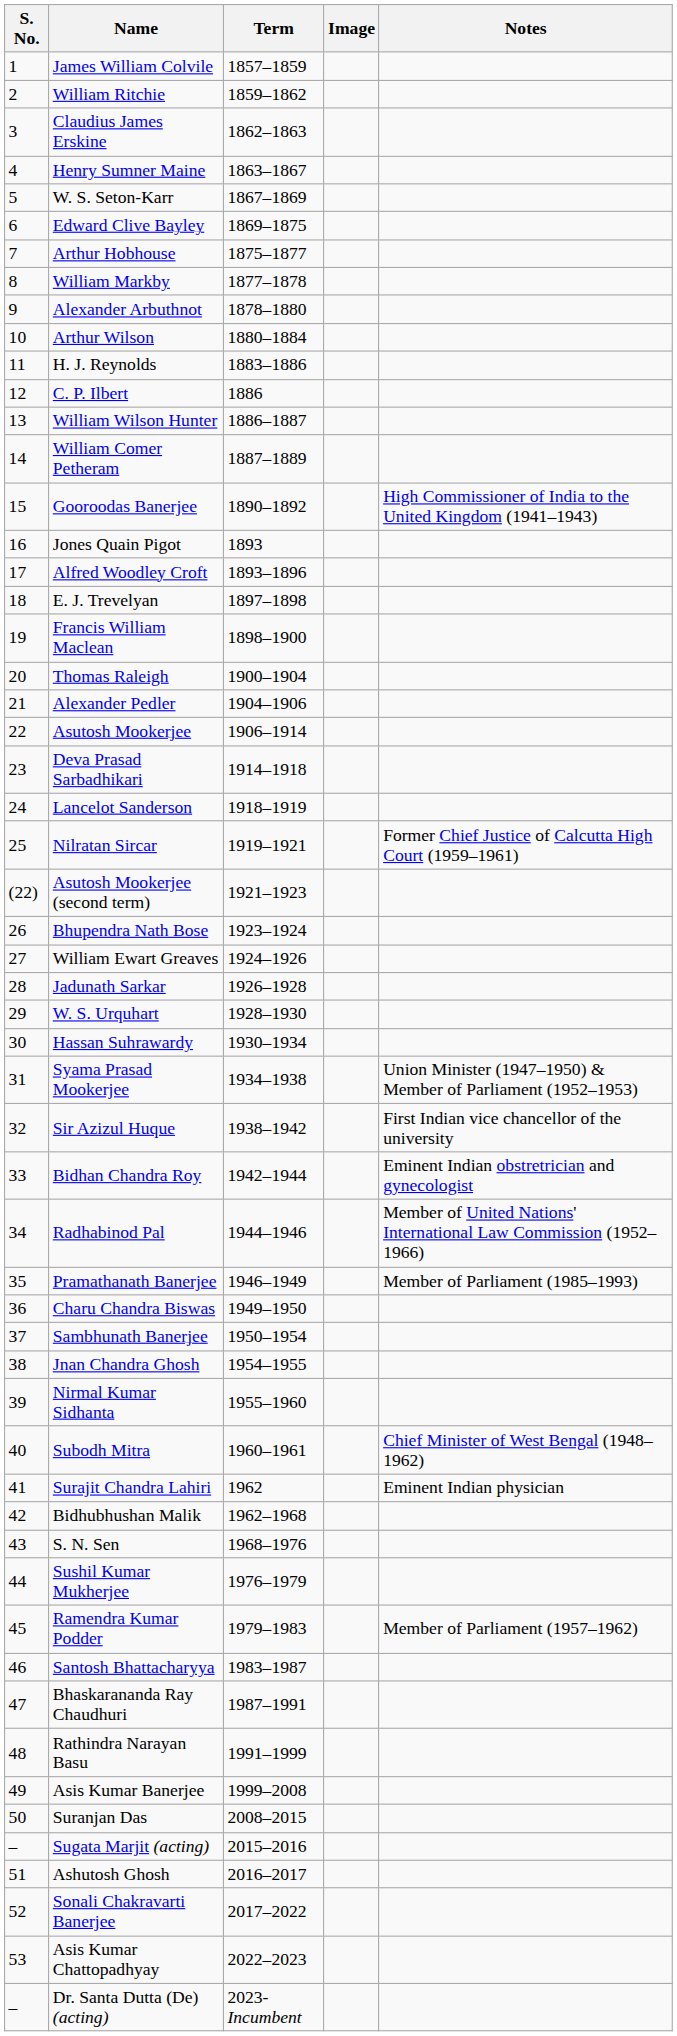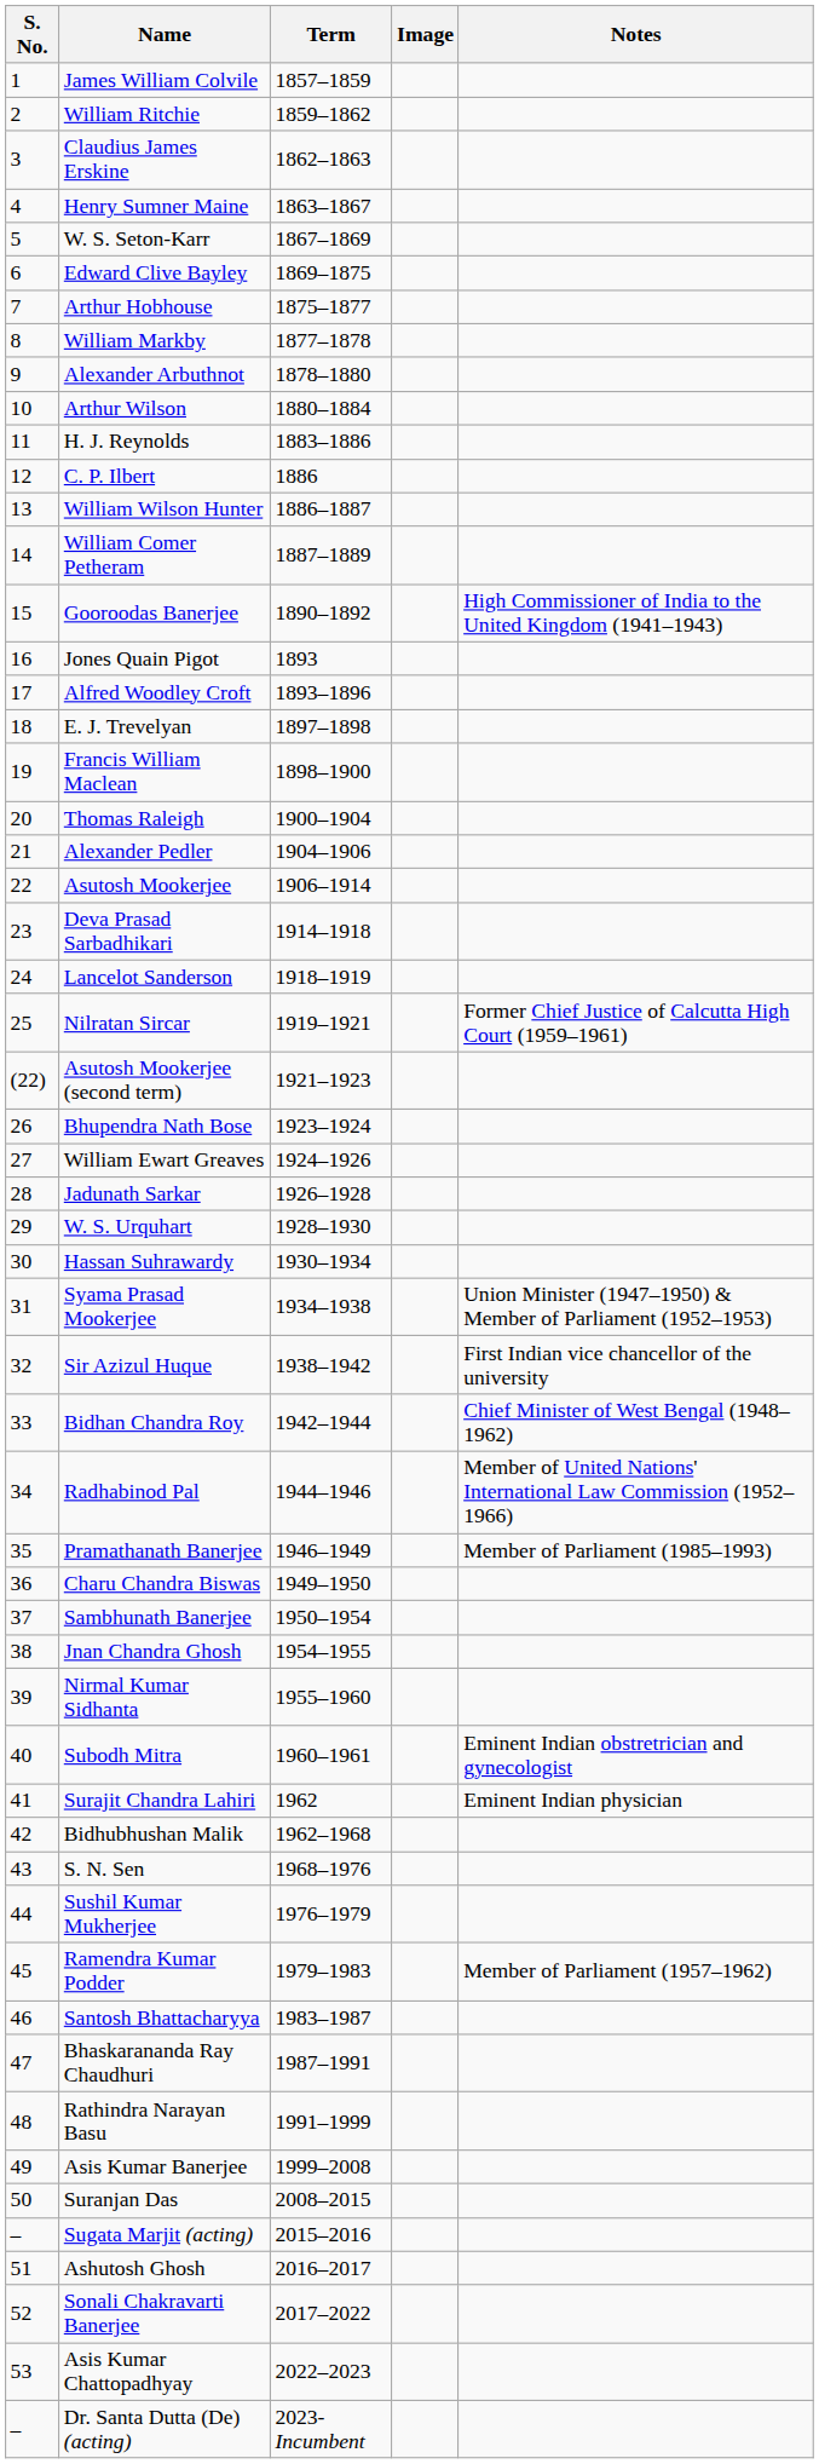 <table class="wikitable">
 <tr>
 <th>S. No.</th>
 <th>Name</th>
 <th>Term</th>
 <th>Image</th>
 <th>Notes</th>
 </tr>
 <tr>
 <td>1</td>
 <td><a href='#'>James William Colvile</a></td>
 <td>1857–1859</td>
 <td></td>
 <td></td>
 </tr>
 <tr>
 <td>2</td>
 <td><a href='#'>William Ritchie</a></td>
 <td>1859–1862</td>
 <td></td>
 <td></td>
 </tr>
 <tr>
 <td>3</td>
 <td><a href='#'>Claudius James Erskine</a></td>
 <td>1862–1863</td>
 <td></td>
 <td></td>
 </tr>
 <tr>
 <td>4</td>
 <td><a href='#'>Henry Sumner Maine</a></td>
 <td>1863–1867</td>
 <td></td>
 <td></td>
 </tr>
 <tr>
 <td>5</td>
 <td>W. S. Seton-Karr</td>
 <td>1867–1869</td>
 <td></td>
 <td></td>
 </tr>
 <tr>
 <td>6</td>
 <td><a href='#'>Edward Clive Bayley</a></td>
 <td>1869–1875</td>
 <td></td>
 <td></td>
 </tr>
 <tr>
 <td>7</td>
 <td><a href='#'>Arthur Hobhouse</a></td>
 <td>1875–1877</td>
 <td></td>
 <td></td>
 </tr>
 <tr>
 <td>8</td>
 <td><a href='#'>William Markby</a></td>
 <td>1877–1878</td>
 <td></td>
 <td></td>
 </tr>
 <tr>
 <td>9</td>
 <td><a href='#'>Alexander Arbuthnot</a></td>
 <td>1878–1880</td>
 <td></td>
 <td></td>
 </tr>
 <tr>
 <td>10</td>
 <td><a href='#'>Arthur Wilson</a></td>
 <td>1880–1884</td>
 <td></td>
 <td></td>
 </tr>
 <tr>
 <td>11</td>
 <td>H. J. Reynolds</td>
 <td>1883–1886</td>
 <td></td>
 <td></td>
 </tr>
 <tr>
 <td>12</td>
 <td><a href='#'>C. P. Ilbert</a></td>
 <td>1886</td>
 <td></td>
 <td></td>
 </tr>
 <tr>
 <td>13</td>
 <td><a href='#'>William Wilson Hunter</a></td>
 <td>1886–1887</td>
 <td></td>
 <td></td>
 </tr>
 <tr>
 <td>14</td>
 <td><a href='#'>William Comer Petheram</a></td>
 <td>1887–1889</td>
 <td></td>
 <td></td>
 </tr>
 <tr>
 <td>15</td>
 <td><a href='#'>Gooroodas Banerjee</a></td>
 <td>1890–1892</td>
 <td></td>
 <td><a href='#'>High Commissioner of India to the United Kingdom</a> (1941–1943)</td>
 </tr>
 <tr>
 <td>16</td>
 <td>Jones Quain Pigot</td>
 <td>1893</td>
 <td></td>
 <td></td>
 </tr>
 <tr>
 <td>17</td>
 <td><a href='#'>Alfred Woodley Croft</a></td>
 <td>1893–1896</td>
 <td></td>
 <td></td>
 </tr>
 <tr>
 <td>18</td>
 <td>E. J. Trevelyan</td>
 <td>1897–1898</td>
 <td></td>
 <td></td>
 </tr>
 <tr>
 <td>19</td>
 <td><a href='#'>Francis William Maclean</a></td>
 <td>1898–1900</td>
 <td></td>
 <td></td>
 </tr>
 <tr>
 <td>20</td>
 <td><a href='#'>Thomas Raleigh</a></td>
 <td>1900–1904</td>
 <td></td>
 <td></td>
 </tr>
 <tr>
 <td>21</td>
 <td><a href='#'>Alexander Pedler</a></td>
 <td>1904–1906</td>
 <td></td>
 <td></td>
 </tr>
 <tr>
 <td>22</td>
 <td><a href='#'>Asutosh Mookerjee</a></td>
 <td>1906–1914</td>
 <td></td>
 <td></td>
 </tr>
 <tr>
 <td>23</td>
 <td><a href='#'>Deva Prasad Sarbadhikari</a></td>
 <td>1914–1918</td>
 <td></td>
 <td></td>
 </tr>
 <tr>
 <td>24</td>
 <td><a href='#'>Lancelot Sanderson</a></td>
 <td>1918–1919</td>
 <td></td>
 <td></td>
 </tr>
 <tr>
 <td>25</td>
 <td><a href='#'>Nilratan Sircar</a></td>
 <td>1919–1921</td>
 <td></td>
 <td>Former <a href='#'>Chief Justice</a> of <a href='#'>Calcutta High Court</a> (1959–1961)</td>
 </tr>
 <tr>
 <td>(22)</td>
 <td><a href='#'>Asutosh Mookerjee</a> (second term)</td>
 <td>1921–1923</td>
 <td></td>
 <td></td>
 </tr>
 <tr>
 <td>26</td>
 <td><a href='#'>Bhupendra Nath Bose</a></td>
 <td>1923–1924</td>
 <td></td>
 <td></td>
 </tr>
 <tr>
 <td>27</td>
 <td>William Ewart Greaves</td>
 <td>1924–1926</td>
 <td></td>
 <td></td>
 </tr>
 <tr>
 <td>28</td>
 <td><a href='#'>Jadunath Sarkar</a></td>
 <td>1926–1928</td>
 <td></td>
 <td></td>
 </tr>
 <tr>
 <td>29</td>
 <td><a href='#'>W. S. Urquhart</a></td>
 <td>1928–1930</td>
 <td></td>
 <td></td>
 </tr>
 <tr>
 <td>30</td>
 <td><a href='#'>Hassan Suhrawardy</a></td>
 <td>1930–1934</td>
 <td></td>
 <td></td>
 </tr>
 <tr>
 <td>31</td>
 <td><a href='#'>Syama Prasad Mookerjee</a></td>
 <td>1934–1938</td>
 <td></td>
 <td>Union Minister (1947–1950) & Member of Parliament (1952–1953)</td>
 </tr>
 <tr>
 <td>32</td>
 <td><a href='#'>Sir Azizul Huque</a></td>
 <td>1938–1942</td>
 <td></td>
 <td>First Indian vice chancellor of the university</td>
 </tr>
 <tr>
 <td>33</td>
 <td><a href='#'>Bidhan Chandra Roy</a></td>
 <td>1942–1944</td>
 <td></td>
-<td>Eminent Indian <a href='#'>obstretrician</a> and <a href='#'>gynecologist</a></td>
+<td><a href='#'>Chief Minister of West Bengal</a> (1948–1962)</td>
 </tr>
 <tr>
 <td>34</td>
 <td><a href='#'>Radhabinod Pal</a></td>
 <td>1944–1946</td>
 <td></td>
 <td>Member of <a href='#'>United Nations</a>' <a href='#'>International Law Commission</a> (1952–1966)</td>
 </tr>
 <tr>
 <td>35</td>
 <td><a href='#'>Pramathanath Banerjee</a></td>
 <td>1946–1949</td>
 <td></td>
 <td>Member of Parliament (1985–1993)</td>
 </tr>
 <tr>
 <td>36</td>
 <td><a href='#'>Charu Chandra Biswas</a></td>
 <td>1949–1950</td>
 <td></td>
 <td></td>
 </tr>
 <tr>
 <td>37</td>
 <td><a href='#'>Sambhunath Banerjee</a></td>
 <td>1950–1954</td>
 <td></td>
 <td></td>
 </tr>
 <tr>
 <td>38</td>
 <td><a href='#'>Jnan Chandra Ghosh</a></td>
 <td>1954–1955</td>
 <td></td>
 <td></td>
 </tr>
 <tr>
 <td>39</td>
 <td><a href='#'>Nirmal Kumar Sidhanta</a></td>
 <td>1955–1960</td>
 <td></td>
 <td></td>
 </tr>
 <tr>
 <td>40</td>
 <td><a href='#'>Subodh Mitra</a></td>
 <td>1960–1961</td>
 <td></td>
-<td><a href='#'>Chief Minister of West Bengal</a> (1948–1962)</td>
+<td>Eminent Indian <a href='#'>obstretrician</a> and <a href='#'>gynecologist</a></td>
 </tr>
 <tr>
 <td>41</td>
 <td><a href='#'>Surajit Chandra Lahiri</a></td>
 <td>1962</td>
 <td></td>
 <td>Eminent Indian physician</td>
 </tr>
 <tr>
 <td>42</td>
 <td>Bidhubhushan Malik</td>
 <td>1962–1968</td>
 <td></td>
 <td></td>
 </tr>
 <tr>
 <td>43</td>
 <td>S. N. Sen</td>
 <td>1968–1976</td>
 <td></td>
 <td></td>
 </tr>
 <tr>
 <td>44</td>
 <td><a href='#'>Sushil Kumar Mukherjee</a></td>
 <td>1976–1979</td>
 <td></td>
 <td></td>
 </tr>
 <tr>
 <td>45</td>
 <td><a href='#'>Ramendra Kumar Podder</a></td>
 <td>1979–1983</td>
 <td></td>
 <td>Member of Parliament (1957–1962)</td>
 </tr>
 <tr>
 <td>46</td>
 <td><a href='#'>Santosh Bhattacharyya</a></td>
 <td>1983–1987</td>
 <td></td>
 <td></td>
 </tr>
 <tr>
 <td>47</td>
 <td>Bhaskarananda Ray Chaudhuri</td>
 <td>1987–1991</td>
 <td></td>
 <td></td>
 </tr>
 <tr>
 <td>48</td>
 <td>Rathindra Narayan Basu</td>
 <td>1991–1999</td>
 <td></td>
 <td></td>
 </tr>
 <tr>
 <td>49</td>
 <td>Asis Kumar Banerjee</td>
 <td>1999–2008</td>
 <td></td>
 <td></td>
 </tr>
 <tr>
 <td>50</td>
 <td>Suranjan Das</td>
 <td>2008–2015</td>
 <td></td>
 <td></td>
 </tr>
 <tr>
 <td>–</td>
 <td><a href='#'>Sugata Marjit</a> <em>(acting)</em></td>
 <td>2015–2016</td>
 <td></td>
 <td></td>
 </tr>
 <tr>
 <td>51</td>
 <td>Ashutosh Ghosh</td>
 <td>2016–2017</td>
 <td></td>
 <td></td>
 </tr>
 <tr>
 <td>52</td>
 <td><a href='#'>Sonali Chakravarti Banerjee</a></td>
 <td>2017–2022</td>
 <td></td>
 <td></td>
 </tr>
 <tr>
 <td>53</td>
 <td>Asis Kumar Chattopadhyay</td>
 <td>2022–2023</td>
 <td></td>
 <td></td>
 </tr>
 <tr>
 <td>–</td>
 <td>Dr. Santa Dutta (De) <em>(acting)</em></td>
 <td>2023-<em>Incumbent</em></td>
 <td></td>
 <td></td>
 </tr>
 </table>
